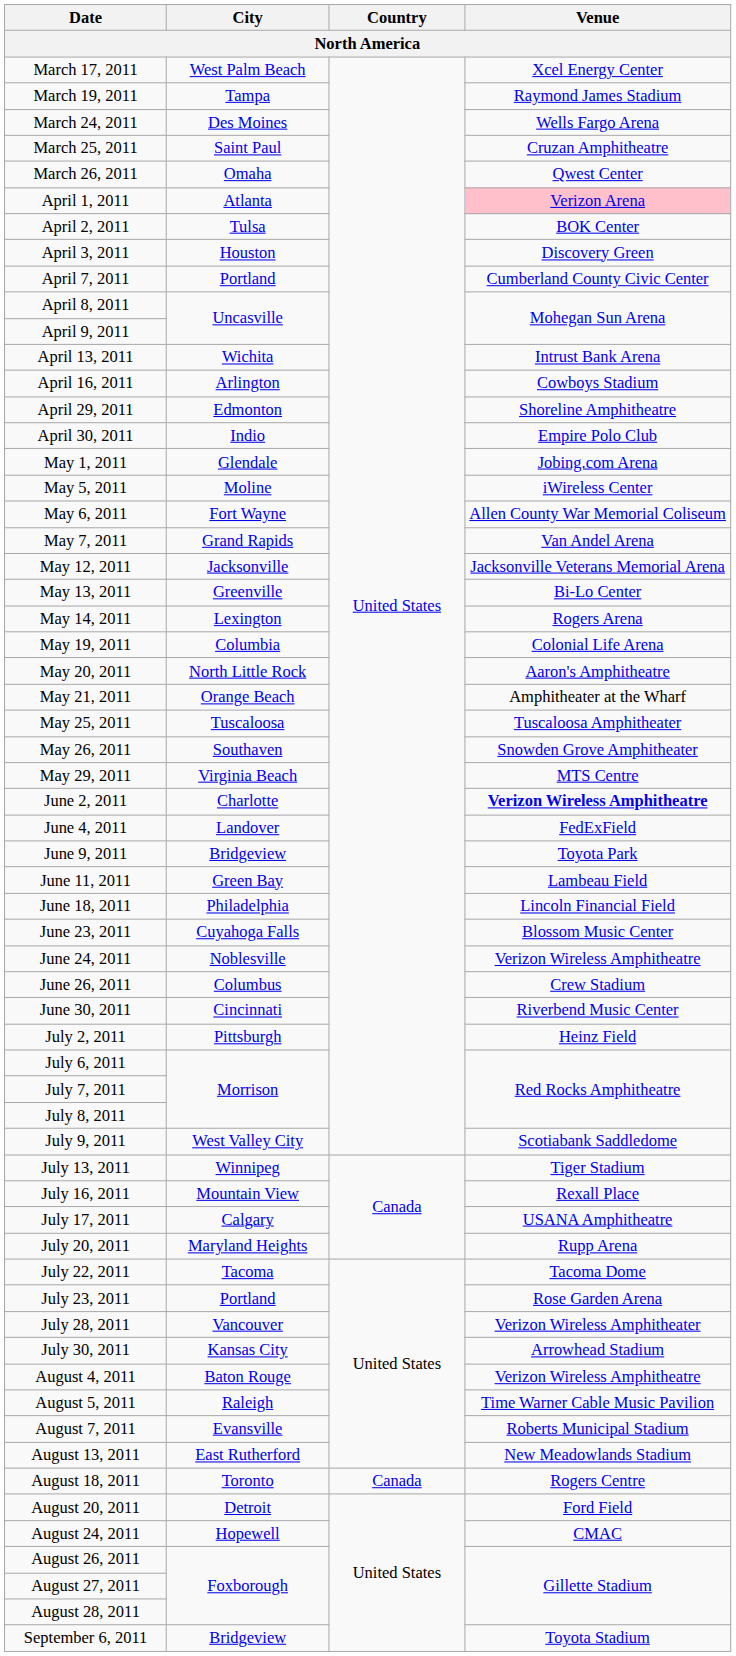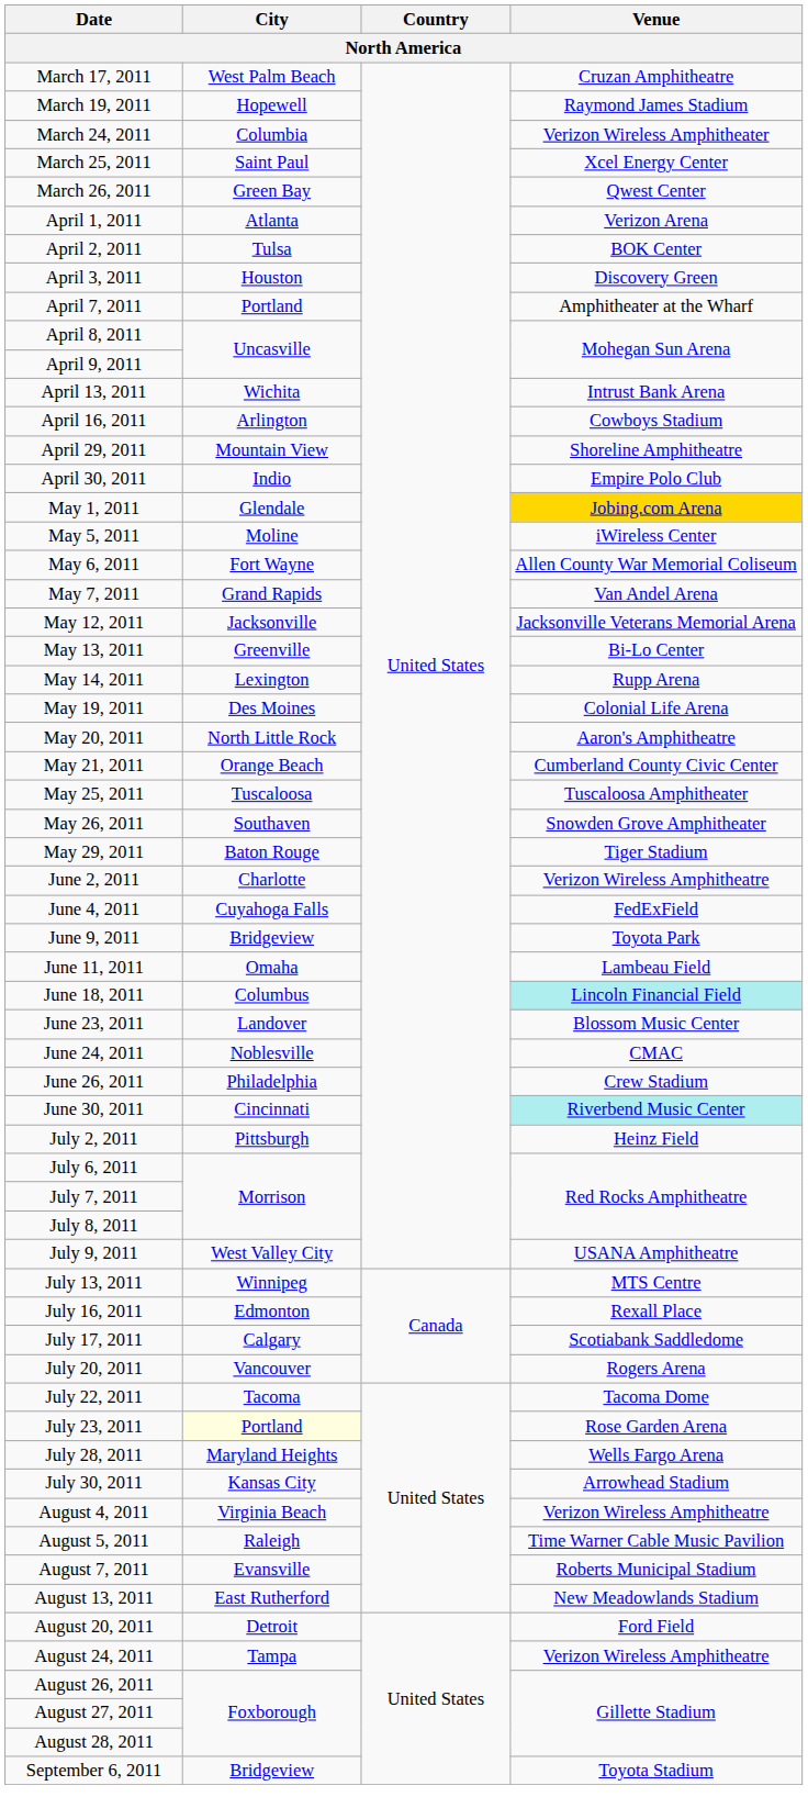 <table class="wikitable" style="text-align:center;">
 <tr>
 <th style="width:150px;">Date</th>
 <th style="width:150px;">City</th>
 <th style="width:125px;">Country</th>
 <th style="width:250px;">Venue</th>
 </tr>
 <tr>
 <th colspan="4">North America</th>
 </tr>
 <tr>
 <td>March 17, 2011</td>
 <td><a href='#'>West Palm Beach</a></td>
 <td rowspan="42"><a href='#'>United States</a></td>
-<td><a href='#'>Xcel Energy Center</a></td>
+<td><a href='#'>Cruzan Amphitheatre</a></td>
 </tr>
 <tr>
 <td>March 19, 2011</td>
-<td><a href='#'>Tampa</a></td>
+<td><a href='#'>Hopewell</a></td>
 <td><a href='#'>Raymond James Stadium</a></td>
 </tr>
 <tr>
 <td>March 24, 2011</td>
-<td><a href='#'>Des Moines</a></td>
-<td><a href='#'>Wells Fargo Arena</a></td>
+<td><a href='#'>Columbia</a></td>
+<td><a href='#'>Verizon Wireless Amphitheater</a></td>
 </tr>
 <tr>
 <td>March 25, 2011</td>
 <td><a href='#'>Saint Paul</a></td>
-<td><a href='#'>Cruzan Amphitheatre</a></td>
+<td><a href='#'>Xcel Energy Center</a></td>
 </tr>
 <tr>
 <td>March 26, 2011</td>
-<td><a href='#'>Omaha</a></td>
+<td><a href='#'>Green Bay</a></td>
 <td><a href='#'>Qwest Center</a></td>
 </tr>
 <tr>
 <td>April 1, 2011</td>
 <td><a href='#'>Atlanta</a></td>
-<td style="background: pink;"><a href='#'>Verizon Arena</a></td>
+<td><a href='#'>Verizon Arena</a></td>
 </tr>
 <tr>
 <td>April 2, 2011</td>
 <td><a href='#'>Tulsa</a></td>
 <td><a href='#'>BOK Center</a></td>
 </tr>
 <tr>
 <td>April 3, 2011 </td>
 <td><a href='#'>Houston</a></td>
 <td><a href='#'>Discovery Green</a></td>
 </tr>
 <tr>
 <td>April 7, 2011</td>
 <td><a href='#'>Portland</a></td>
-<td><a href='#'>Cumberland County Civic Center</a></td>
+<td>Amphitheater at the Wharf</td>
 </tr>
 <tr>
 <td>April 8, 2011</td>
 <td rowspan="2"><a href='#'>Uncasville</a></td>
 <td rowspan="2"><a href='#'>Mohegan Sun Arena</a></td>
 </tr>
 <tr>
 <td>April 9, 2011</td>
 </tr>
 <tr>
 <td>April 13, 2011</td>
 <td><a href='#'>Wichita</a></td>
 <td><a href='#'>Intrust Bank Arena</a></td>
 </tr>
 <tr>
 <td>April 16, 2011</td>
 <td><a href='#'>Arlington</a></td>
 <td><a href='#'>Cowboys Stadium</a></td>
 </tr>
 <tr>
 <td>April 29, 2011</td>
-<td><a href='#'>Edmonton</a></td>
+<td><a href='#'>Mountain View</a></td>
 <td><a href='#'>Shoreline Amphitheatre</a></td>
 </tr>
 <tr>
 <td>April 30, 2011 </td>
 <td><a href='#'>Indio</a></td>
 <td><a href='#'>Empire Polo Club</a></td>
 </tr>
 <tr>
 <td>May 1, 2011</td>
 <td><a href='#'>Glendale</a></td>
-<td><a href='#'>Jobing.com Arena</a></td>
+<td style="background: gold;"><a href='#'>Jobing.com Arena</a></td>
 </tr>
 <tr>
 <td>May 5, 2011</td>
 <td><a href='#'>Moline</a></td>
 <td><a href='#'>iWireless Center</a></td>
 </tr>
 <tr>
 <td>May 6, 2011</td>
 <td><a href='#'>Fort Wayne</a></td>
 <td><a href='#'>Allen County War Memorial Coliseum</a></td>
 </tr>
 <tr>
 <td>May 7, 2011</td>
 <td><a href='#'>Grand Rapids</a></td>
 <td><a href='#'>Van Andel Arena</a></td>
 </tr>
 <tr>
 <td>May 12, 2011</td>
 <td><a href='#'>Jacksonville</a></td>
 <td><a href='#'>Jacksonville Veterans Memorial Arena</a></td>
 </tr>
 <tr>
 <td>May 13, 2011</td>
 <td><a href='#'>Greenville</a></td>
 <td><a href='#'>Bi-Lo Center</a></td>
 </tr>
 <tr>
 <td>May 14, 2011</td>
 <td><a href='#'>Lexington</a></td>
-<td><a href='#'>Rogers Arena</a></td>
+<td><a href='#'>Rupp Arena</a></td>
 </tr>
 <tr>
 <td>May 19, 2011</td>
-<td><a href='#'>Columbia</a></td>
+<td><a href='#'>Des Moines</a></td>
 <td><a href='#'>Colonial Life Arena</a></td>
 </tr>
 <tr>
 <td>May 20, 2011</td>
 <td><a href='#'>North Little Rock</a></td>
 <td><a href='#'>Aaron's Amphitheatre</a></td>
 </tr>
 <tr>
 <td>May 21, 2011</td>
 <td><a href='#'>Orange Beach</a></td>
-<td>Amphitheater at the Wharf</td>
+<td><a href='#'>Cumberland County Civic Center</a></td>
 </tr>
 <tr>
 <td>May 25, 2011</td>
 <td><a href='#'>Tuscaloosa</a></td>
 <td><a href='#'>Tuscaloosa Amphitheater</a></td>
 </tr>
 <tr>
 <td>May 26, 2011</td>
 <td><a href='#'>Southaven</a></td>
 <td><a href='#'>Snowden Grove Amphitheater</a></td>
 </tr>
 <tr>
 <td>May 29, 2011</td>
-<td><a href='#'>Virginia Beach</a></td>
-<td><a href='#'>MTS Centre</a></td>
+<td><a href='#'>Baton Rouge</a></td>
+<td><a href='#'>Tiger Stadium</a></td>
 </tr>
 <tr>
 <td>June 2, 2011</td>
 <td><a href='#'>Charlotte</a></td>
-<td><strong><a href='#'>Verizon Wireless Amphitheatre</a></strong></td>
+<td><a href='#'>Verizon Wireless Amphitheatre</a></td>
 </tr>
 <tr>
 <td>June 4, 2011</td>
-<td><a href='#'>Landover</a></td>
+<td><a href='#'>Cuyahoga Falls</a></td>
 <td><a href='#'>FedExField</a></td>
 </tr>
 <tr>
 <td>June 9, 2011</td>
 <td><a href='#'>Bridgeview</a></td>
 <td><a href='#'>Toyota Park</a></td>
 </tr>
 <tr>
 <td>June 11, 2011</td>
-<td><a href='#'>Green Bay</a></td>
+<td><a href='#'>Omaha</a></td>
 <td><a href='#'>Lambeau Field</a></td>
 </tr>
 <tr>
 <td>June 18, 2011</td>
-<td><a href='#'>Philadelphia</a></td>
-<td><a href='#'>Lincoln Financial Field</a></td>
+<td><a href='#'>Columbus</a></td>
+<td style="background: paleturquoise;"><a href='#'>Lincoln Financial Field</a></td>
 </tr>
 <tr>
 <td>June 23, 2011</td>
-<td><a href='#'>Cuyahoga Falls</a></td>
+<td><a href='#'>Landover</a></td>
 <td><a href='#'>Blossom Music Center</a></td>
 </tr>
 <tr>
 <td>June 24, 2011</td>
 <td><a href='#'>Noblesville</a></td>
-<td><a href='#'>Verizon Wireless Amphitheatre</a></td>
+<td><a href='#'>CMAC</a></td>
 </tr>
 <tr>
 <td>June 26, 2011</td>
-<td><a href='#'>Columbus</a></td>
+<td><a href='#'>Philadelphia</a></td>
 <td><a href='#'>Crew Stadium</a></td>
 </tr>
 <tr>
 <td>June 30, 2011</td>
 <td><a href='#'>Cincinnati</a></td>
-<td><a href='#'>Riverbend Music Center</a></td>
+<td style="background: paleturquoise;"><a href='#'>Riverbend Music Center</a></td>
 </tr>
 <tr>
 <td>July 2, 2011</td>
 <td><a href='#'>Pittsburgh</a></td>
 <td><a href='#'>Heinz Field</a></td>
 </tr>
 <tr>
 <td>July 6, 2011</td>
 <td rowspan="3"><a href='#'>Morrison</a></td>
 <td rowspan="3"><a href='#'>Red Rocks Amphitheatre</a></td>
 </tr>
 <tr>
 <td>July 7, 2011</td>
 </tr>
 <tr>
 <td>July 8, 2011</td>
 </tr>
 <tr>
 <td>July 9, 2011</td>
 <td><a href='#'>West Valley City</a></td>
-<td><a href='#'>Scotiabank Saddledome</a></td>
+<td><a href='#'>USANA Amphitheatre</a></td>
 </tr>
 <tr>
 <td>July 13, 2011</td>
 <td><a href='#'>Winnipeg</a></td>
 <td rowspan="4"><a href='#'>Canada</a></td>
-<td><a href='#'>Tiger Stadium</a></td>
+<td><a href='#'>MTS Centre</a></td>
 </tr>
 <tr>
 <td>July 16, 2011</td>
-<td><a href='#'>Mountain View</a></td>
+<td><a href='#'>Edmonton</a></td>
 <td><a href='#'>Rexall Place</a></td>
 </tr>
 <tr>
 <td>July 17, 2011 </td>
 <td><a href='#'>Calgary</a></td>
-<td><a href='#'>USANA Amphitheatre</a></td>
+<td><a href='#'>Scotiabank Saddledome</a></td>
 </tr>
 <tr>
 <td>July 20, 2011</td>
-<td><a href='#'>Maryland Heights</a></td>
-<td><a href='#'>Rupp Arena</a></td>
+<td><a href='#'>Vancouver</a></td>
+<td><a href='#'>Rogers Arena</a></td>
 </tr>
 <tr>
 <td>July 22, 2011</td>
 <td><a href='#'>Tacoma</a></td>
 <td rowspan="8">United States</td>
 <td><a href='#'>Tacoma Dome</a></td>
 </tr>
 <tr>
 <td>July 23, 2011</td>
-<td><a href='#'>Portland</a></td>
+<td style="background: lightyellow;"><a href='#'>Portland</a></td>
 <td><a href='#'>Rose Garden Arena</a></td>
 </tr>
 <tr>
 <td>July 28, 2011</td>
-<td><a href='#'>Vancouver</a></td>
-<td><a href='#'>Verizon Wireless Amphitheater</a></td>
+<td><a href='#'>Maryland Heights</a></td>
+<td><a href='#'>Wells Fargo Arena</a></td>
 </tr>
 <tr>
 <td>July 30, 2011</td>
 <td><a href='#'>Kansas City</a></td>
 <td><a href='#'>Arrowhead Stadium</a></td>
 </tr>
 <tr>
 <td>August 4, 2011</td>
-<td><a href='#'>Baton Rouge</a></td>
+<td><a href='#'>Virginia Beach</a></td>
 <td><a href='#'>Verizon Wireless Amphitheatre</a></td>
 </tr>
 <tr>
 <td>August 5, 2011</td>
 <td><a href='#'>Raleigh</a></td>
 <td><a href='#'>Time Warner Cable Music Pavilion</a></td>
 </tr>
 <tr>
 <td>August 7, 2011</td>
 <td><a href='#'>Evansville</a></td>
 <td><a href='#'>Roberts Municipal Stadium</a></td>
 </tr>
 <tr>
 <td>August 13, 2011</td>
 <td><a href='#'>East Rutherford</a></td>
 <td><a href='#'>New Meadowlands Stadium</a></td>
 </tr>
 <tr>
-<td>August 18, 2011</td>
-<td><a href='#'>Toronto</a></td>
-<td><a href='#'>Canada</a></td>
-<td><a href='#'>Rogers Centre</a></td>
-</tr>
-<tr>
 <td>August 20, 2011</td>
 <td><a href='#'>Detroit</a></td>
 <td rowspan="6">United States</td>
 <td><a href='#'>Ford Field</a></td>
 </tr>
 <tr>
 <td>August 24, 2011</td>
-<td><a href='#'>Hopewell</a></td>
-<td><a href='#'>CMAC</a></td>
+<td><a href='#'>Tampa</a></td>
+<td><a href='#'>Verizon Wireless Amphitheatre</a></td>
 </tr>
 <tr>
 <td>August 26, 2011</td>
 <td rowspan="3"><a href='#'>Foxborough</a></td>
 <td rowspan="3"><a href='#'>Gillette Stadium</a></td>
 </tr>
 <tr>
 <td>August 27, 2011</td>
 </tr>
 <tr>
 <td>August 28, 2011</td>
 </tr>
 <tr>
 <td>September 6, 2011</td>
 <td><a href='#'>Bridgeview</a></td>
 <td><a href='#'>Toyota Stadium</a></td>
 </tr>
 </table>
